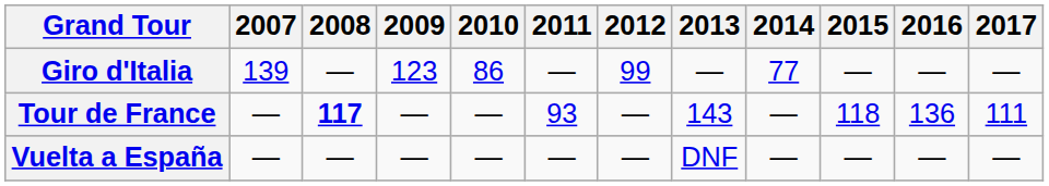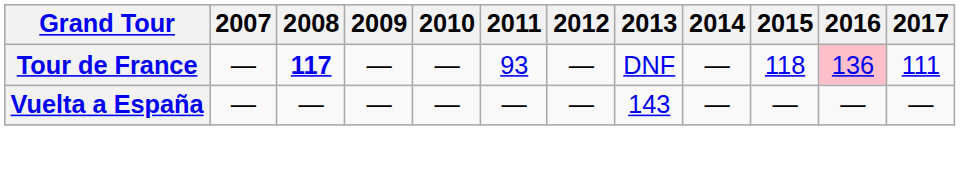 <table class="wikitable plainrowheaders">
 <tr>
 <th scope="col"><a href='#'>Grand Tour</a></th>
 <th scope="col">2007</th>
 <th scope="col">2008</th>
 <th scope="col">2009</th>
 <th scope="col">2010</th>
 <th scope="col">2011</th>
 <th scope="col">2012</th>
 <th scope="col">2013</th>
 <th scope="col">2014</th>
 <th scope="col">2015</th>
 <th scope="col">2016</th>
 <th scope="col">2017</th>
 </tr>
 <tr style="text-align:center;">
-<th scope="row"> <a href='#'>Giro d'Italia</a></th>
-<td><a href='#'>139</a></td>
-<td>—</td>
-<td><a href='#'>123</a></td>
-<td><a href='#'>86</a></td>
-<td>—</td>
-<td><a href='#'>99</a></td>
-<td>—</td>
-<td><a href='#'>77</a></td>
-<td>—</td>
-<td>—</td>
-<td>—</td>
-</tr>
-<tr style="text-align:center;">
 <th scope="row"> <a href='#'>Tour de France</a></th>
 <td>—</td>
 <td><strong><a href='#'>117</a></strong></td>
 <td>—</td>
 <td>—</td>
 <td><a href='#'>93</a></td>
 <td>—</td>
-<td><a href='#'>143</a></td>
+<td><a href='#'>DNF</a></td>
 <td>—</td>
 <td><a href='#'>118</a></td>
-<td><a href='#'>136</a></td>
+<td style="background: pink;"><a href='#'>136</a></td>
 <td><a href='#'>111</a></td>
 </tr>
 <tr style="text-align:center;">
 <th scope="row"> <a href='#'>Vuelta a España</a></th>
 <td>—</td>
 <td>—</td>
 <td>—</td>
 <td>—</td>
 <td>—</td>
 <td>—</td>
-<td><a href='#'>DNF</a></td>
+<td><a href='#'>143</a></td>
 <td>—</td>
 <td>—</td>
 <td>—</td>
 <td>—</td>
 </tr>
 </table>
